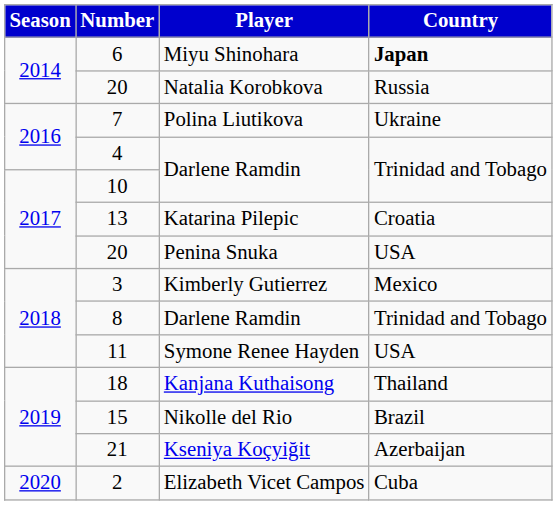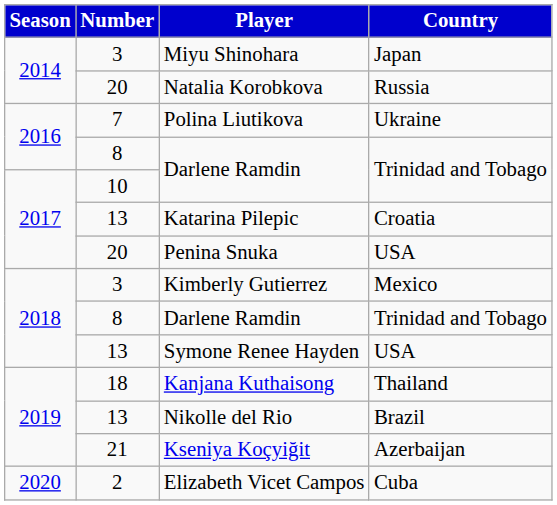 <table class="wikitable">
 <tr>
 <th style="background:#0000CD; color:white;">Season</th>
 <th style="background:#0000CD; color:white;">Number</th>
 <th style="background:#0000CD; color:white;">Player</th>
 <th style="background:#0000CD; color:white;">Country</th>
 </tr>
 <tr style="text-align:left;">
 <td rowspan="2" style="text-align:center;"><a href='#'>2014</a></td>
-<td align=center>6</td>
+<td align=center>3</td>
 <td>Miyu Shinohara</td>
-<td><strong> Japan</strong></td>
+<td> Japan</td>
 </tr>
 <tr style="text-align:left;">
 <td style="text-align:center;">20</td>
 <td>Natalia Korobkova</td>
 <td> Russia</td>
 </tr>
 <tr style="text-align:left;">
 <td rowspan="2" style="text-align:center;"><a href='#'>2016</a></td>
 <td align=center>7</td>
 <td>Polina Liutikova</td>
 <td> Ukraine</td>
 </tr>
 <tr style="text-align:left;">
-<td style="text-align:center;">4</td>
+<td style="text-align:center;">8</td>
 <td rowspan="2">Darlene Ramdin</td>
 <td rowspan="2"> Trinidad and Tobago</td>
 </tr>
 <tr style="text-align:left;">
 <td rowspan="3" style="text-align:center;"><a href='#'>2017</a></td>
 <td align=center>10</td>
 </tr>
 <tr style="text-align:left;">
 <td style="text-align:center;">13</td>
 <td>Katarina Pilepic</td>
 <td> Croatia</td>
 </tr>
 <tr style="text-align:left;">
 <td style="text-align:center;">20</td>
 <td>Penina Snuka</td>
 <td> USA</td>
 </tr>
 <tr style="text-align:left;">
 <td rowspan="3" style="text-align:center;"><a href='#'>2018</a></td>
 <td style="text-align:center;">3</td>
 <td>Kimberly Gutierrez</td>
 <td> Mexico</td>
 </tr>
 <tr style="text-align:left;">
 <td style="text-align:center;">8</td>
 <td>Darlene Ramdin</td>
 <td> Trinidad and Tobago</td>
 </tr>
 <tr style="text-align:left;">
-<td style="text-align:center;">11</td>
+<td style="text-align:center;">13</td>
 <td>Symone Renee Hayden</td>
 <td> USA</td>
 </tr>
 <tr style="text-align:left;">
 <td rowspan="3" style="text-align:center;"><a href='#'>2019</a></td>
 <td style="text-align:center;">18</td>
 <td><a href='#'>Kanjana Kuthaisong</a></td>
 <td> Thailand</td>
 </tr>
 <tr style="text-align:left;">
-<td align=center>15</td>
+<td align=center>13</td>
 <td>Nikolle del Rio</td>
 <td> Brazil</td>
 </tr>
 <tr style="text-align:left;">
 <td style="text-align:center;">21</td>
 <td><a href='#'>Kseniya Koçyiğit</a></td>
 <td> Azerbaijan</td>
 </tr>
 <tr style="text-align:left;">
 <td rowspan="1" style="text-align:center;"><a href='#'>2020</a></td>
 <td style="text-align:center;">2</td>
 <td>Elizabeth Vicet Campos</td>
 <td> Cuba</td>
 </tr>
 </table>
